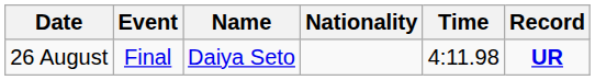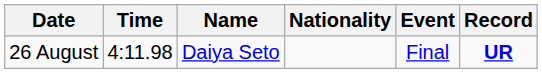 <table class="wikitable" style=text-align:center>
 <tr>
 <th>Date</th>
-<th>Event</th>
+<th>Time</th>
 <th>Name</th>
 <th>Nationality</th>
-<th>Time</th>
+<th>Event</th>
 <th>Record</th>
 </tr>
 <tr>
 <td>26 August</td>
-<td><a href='#'>Final</a></td>
+<td>4:11.98</td>
 <td align=left><a href='#'>Daiya Seto</a></td>
 <td align=left></td>
-<td>4:11.98</td>
+<td><a href='#'>Final</a></td>
 <td><strong><a href='#'>UR</a></strong></td>
 </tr>
 </table>
